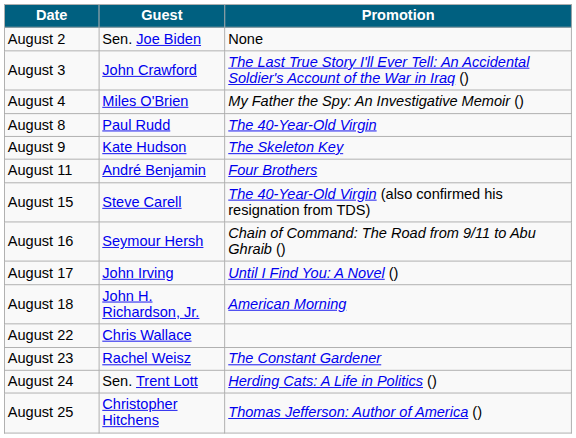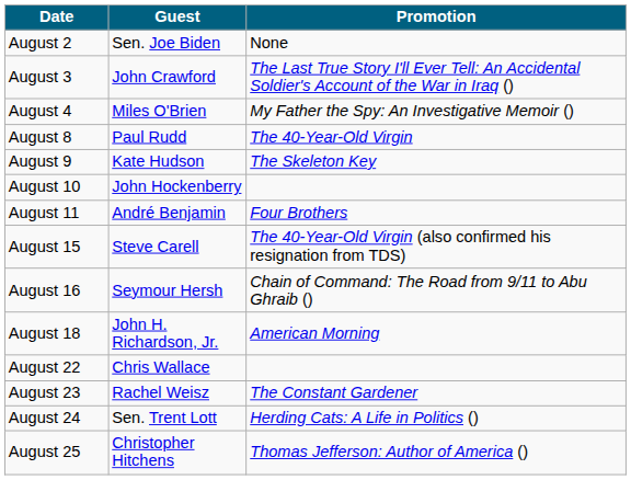 <table class="wikitable" width="100%">
 <tr bgcolor="#CCCCCC">
 <th width="15%" style="background:#006080; color:#FFFFFF">Date</th>
 <th width="20%" style="background:#006080; color:#FFFFFF">Guest</th>
 <th width="55%" style="background:#006080; color:#FFFFFF">Promotion</th>
 </tr>
 <tr>
 <td>August 2</td>
 <td>Sen. <a href='#'>Joe Biden</a></td>
 <td>None</td>
 </tr>
 <tr>
 <td>August 3</td>
 <td><a href='#'>John Crawford</a></td>
 <td><em><a href='#'>The Last True Story I'll Ever Tell: An Accidental Soldier's Account of the War in Iraq</a></em> ()</td>
 </tr>
 <tr>
 <td>August 4</td>
 <td><a href='#'>Miles O'Brien</a></td>
 <td><em>My Father the Spy: An Investigative Memoir</em> ()</td>
 </tr>
 <tr>
 <td>August 8</td>
 <td><a href='#'>Paul Rudd</a></td>
 <td><em><a href='#'>The 40-Year-Old Virgin</a></em></td>
 </tr>
 <tr>
 <td>August 9</td>
 <td><a href='#'>Kate Hudson</a></td>
 <td><em><a href='#'>The Skeleton Key</a></em></td>
 </tr>
 <tr>
+<td>August 10</td>
+<td><a href='#'>John Hockenberry</a></td>
+<td></td>
+</tr>
+<tr>
 <td>August 11</td>
 <td><a href='#'>André Benjamin</a></td>
 <td><em><a href='#'>Four Brothers</a></em></td>
 </tr>
 <tr>
 <td>August 15</td>
 <td><a href='#'>Steve Carell</a></td>
 <td><em><a href='#'>The 40-Year-Old Virgin</a></em> (also confirmed his resignation from TDS)</td>
 </tr>
 <tr>
 <td>August 16</td>
 <td><a href='#'>Seymour Hersh</a></td>
 <td><em>Chain of Command: The Road from 9/11 to Abu Ghraib</em> ()</td>
-</tr>
-<tr>
-<td>August 17</td>
-<td><a href='#'>John Irving</a></td>
-<td><em><a href='#'>Until I Find You: A Novel</a></em> ()</td>
 </tr>
 <tr>
 <td>August 18</td>
 <td><a href='#'>John H. Richardson, Jr.</a></td>
 <td><em><a href='#'>American Morning</a></em></td>
 </tr>
 <tr>
 <td>August 22</td>
 <td><a href='#'>Chris Wallace</a></td>
 <td></td>
 </tr>
 <tr>
 <td>August 23</td>
 <td><a href='#'>Rachel Weisz</a></td>
 <td><em><a href='#'>The Constant Gardener</a></em></td>
 </tr>
 <tr>
 <td>August 24</td>
 <td>Sen. <a href='#'>Trent Lott</a></td>
 <td><em><a href='#'>Herding Cats: A Life in Politics</a></em> ()</td>
 </tr>
 <tr>
 <td>August 25</td>
 <td><a href='#'>Christopher Hitchens</a></td>
 <td><em><a href='#'>Thomas Jefferson: Author of America</a></em> ()</td>
 </tr>
 </table>
